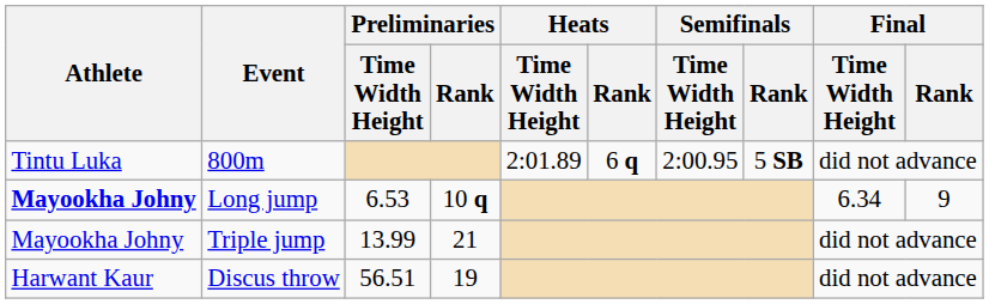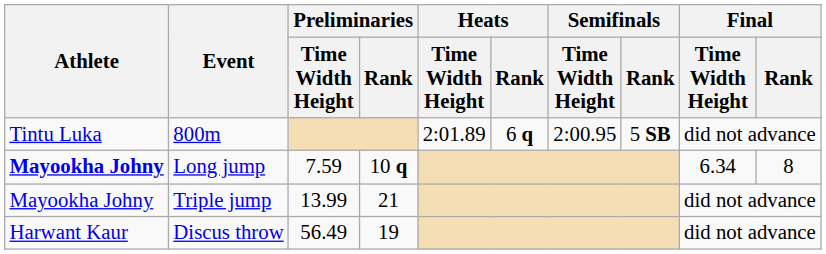 <table class=wikitable sortable>
 <tr>
 <th rowspan="2">Athlete</th>
 <th rowspan="2">Event</th>
 <th colspan="2">Preliminaries</th>
 <th colspan="2">Heats</th>
 <th colspan="2">Semifinals</th>
 <th colspan="2">Final</th>
 </tr>
 <tr>
 <th>Time<br>Width<br>Height</th>
 <th>Rank</th>
 <th>Time<br>Width<br>Height</th>
 <th>Rank</th>
 <th>Time<br>Width<br>Height</th>
 <th>Rank</th>
 <th>Time<br>Width<br>Height</th>
 <th>Rank</th>
 </tr>
 <tr>
 <td><a href='#'>Tintu Luka</a></td>
 <td><a href='#'>800m</a></td>
 <td bgcolor="wheat" colspan=2></td>
 <td align="center">2:01.89</td>
 <td align="center">6 <strong>q</strong></td>
 <td align="center">2:00.95</td>
 <td align="center">5 <strong>SB</strong></td>
 <td colspan=2>did not advance</td>
 </tr>
 <tr>
 <td><strong><a href='#'>Mayookha Johny</a></strong></td>
 <td><a href='#'>Long jump</a></td>
-<td align="center">6.53</td>
+<td align="center">7.59</td>
 <td align="center">10 <strong>q</strong></td>
 <td colspan= 4 bgcolor="wheat"></td>
 <td align="center">6.34</td>
-<td align="center">9</td>
+<td align="center">8</td>
 </tr>
 <tr>
 <td><a href='#'>Mayookha Johny</a></td>
 <td><a href='#'>Triple jump</a></td>
 <td align="center">13.99</td>
 <td align="center">21</td>
 <td colspan= 4 bgcolor="wheat"></td>
 <td align="center" colspan=2>did not advance</td>
 </tr>
 <tr>
 <td><a href='#'>Harwant Kaur</a></td>
 <td><a href='#'>Discus throw</a></td>
-<td align="center">56.51</td>
+<td align="center">56.49</td>
 <td align="center">19</td>
 <td colspan= 4 bgcolor="wheat"></td>
 <td align="center" colspan= 2>did not advance</td>
 </tr>
 </table>
